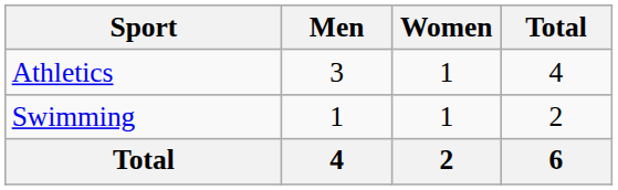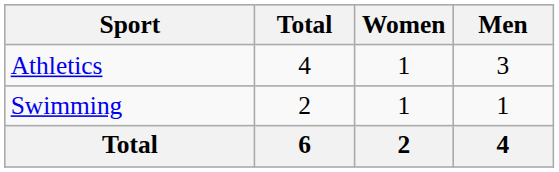 <table class="wikitable sortable" style="text-align:center;">
 <tr>
 <th width=150>Sport</th>
+<th width=55>Total</th>
+<th width=55>Women</th>
 <th width=55>Men</th>
-<th width=55>Women</th>
-<th width=55>Total</th>
 </tr>
 <tr>
 <td align=left><a href='#'>Athletics</a></td>
+<td>4</td>
+<td>1</td>
 <td>3</td>
-<td>1</td>
-<td>4</td>
 </tr>
 <tr>
 <td align=left><a href='#'>Swimming</a></td>
+<td>2</td>
 <td>1</td>
 <td>1</td>
-<td>2</td>
 </tr>
 <tr>
 <th>Total</th>
+<th>6</th>
+<th>2</th>
 <th>4</th>
-<th>2</th>
-<th>6</th>
 </tr>
 </table>
